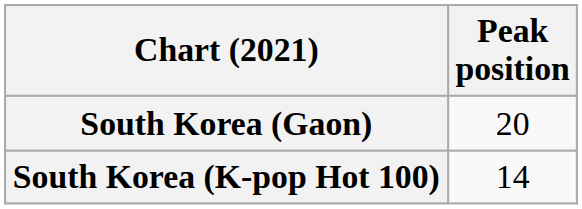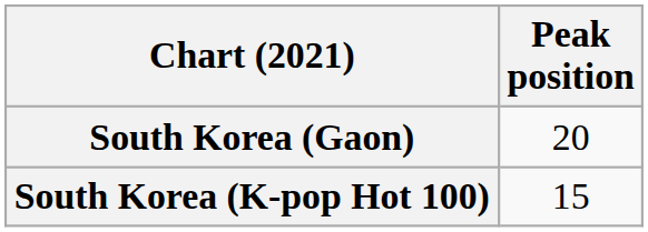 <table class="wikitable plainrowheaders" style="text-align:center">
 <tr>
 <th scope="col">Chart (2021)</th>
 <th scope="col">Peak<br>position</th>
 </tr>
 <tr>
 <th scope="row">South Korea (Gaon)</th>
 <td>20</td>
 </tr>
 <tr>
 <th scope="row">South Korea (K-pop Hot 100)</th>
-<td>14</td>
+<td>15</td>
 </tr>
 </table>
